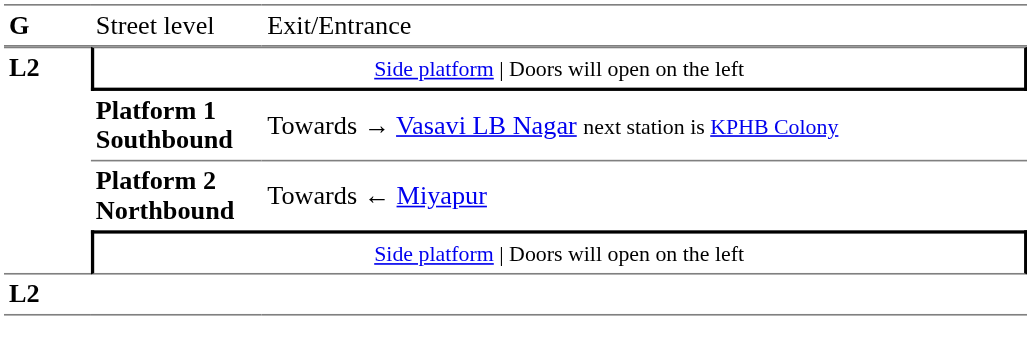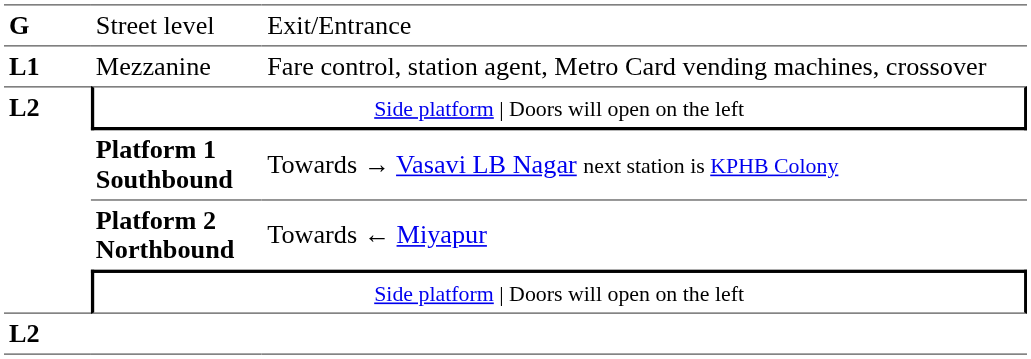 <table table border=0 cellspacing=0 cellpadding=3>
 <tr>
 <td style="border-bottom:solid 1px gray;border-top:solid 1px gray;" width=50 valign=top><strong>G</strong></td>
 <td style="border-top:solid 1px gray;border-bottom:solid 1px gray;" width=100 valign=top>Street level</td>
 <td style="border-top:solid 1px gray;border-bottom:solid 1px gray;" width=500 valign=top>Exit/Entrance</td>
+</tr>
+<tr>
+<td valign=top><strong>L1</strong></td>
+<td valign=top>Mezzanine</td>
+<td valign=top>Fare control, station agent, Metro Card vending machines, crossover<br></td>
 </tr>
 <tr>
 <td style="border-top:solid 1px gray;border-bottom:solid 1px gray;" width=50 rowspan=4 valign=top><strong>L2</strong></td>
 <td style="border-top:solid 1px gray;border-right:solid 2px black;border-left:solid 2px black;border-bottom:solid 2px black;text-align:center;" colspan=2><small><a href='#'>Side platform</a> | Doors will open on the left </small></td>
 </tr>
 <tr>
 <td style="border-bottom:solid 1px gray;" width=100><span><strong>Platform 1</strong><br><strong>Southbound</strong></span></td>
 <td style="border-bottom:solid 1px gray;" width=500>Towards → <a href='#'>Vasavi LB Nagar</a> <small> next station is <a href='#'>KPHB Colony</a> </small></td>
 </tr>
 <tr>
 <td><span><strong>Platform 2</strong><br><strong>Northbound</strong></span></td>
 <td>Towards ← <a href='#'>Miyapur</a></td>
 </tr>
 <tr>
 <td style="border-top:solid 2px black;border-right:solid 2px black;border-left:solid 2px black;border-bottom:solid 1px gray;" colspan=2  align=center><small><a href='#'>Side platform</a> | Doors will open on the left </small></td>
 </tr>
 <tr>
 <td style="border-bottom:solid 1px gray;" width=50 rowspan=2 valign=top><strong>L2</strong></td>
 <td style="border-bottom:solid 1px gray;" width=100></td>
 <td style="border-bottom:solid 1px gray;" width=500></td>
 </tr>
 <tr>
 </tr>
 </table>
